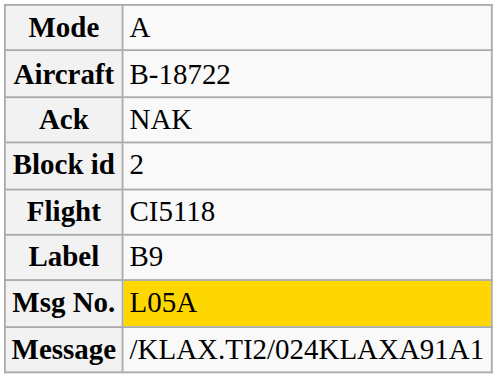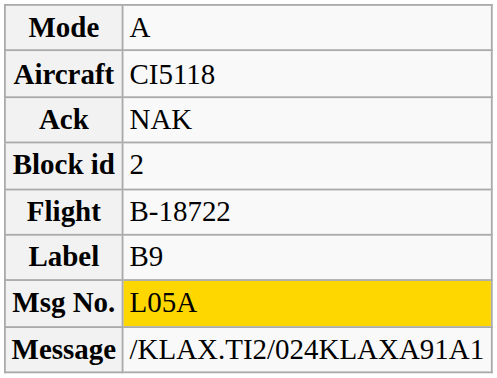 <table class="wikitable">
 <tr>
 <th>Mode</th>
 <td>A</td>
 </tr>
 <tr>
 <th>Aircraft</th>
-<td>B-18722</td>
+<td>CI5118</td>
 </tr>
 <tr>
 <th>Ack</th>
 <td>NAK</td>
 </tr>
 <tr>
 <th>Block id</th>
 <td>2</td>
 </tr>
 <tr>
 <th>Flight</th>
-<td>CI5118</td>
+<td>B-18722</td>
 </tr>
 <tr>
 <th>Label</th>
 <td>B9</td>
 </tr>
 <tr>
 <th>Msg No.</th>
 <td style="background: gold;">L05A</td>
 </tr>
 <tr>
 <th>Message</th>
 <td>/KLAX.TI2/024KLAXA91A1</td>
 </tr>
 </table>
